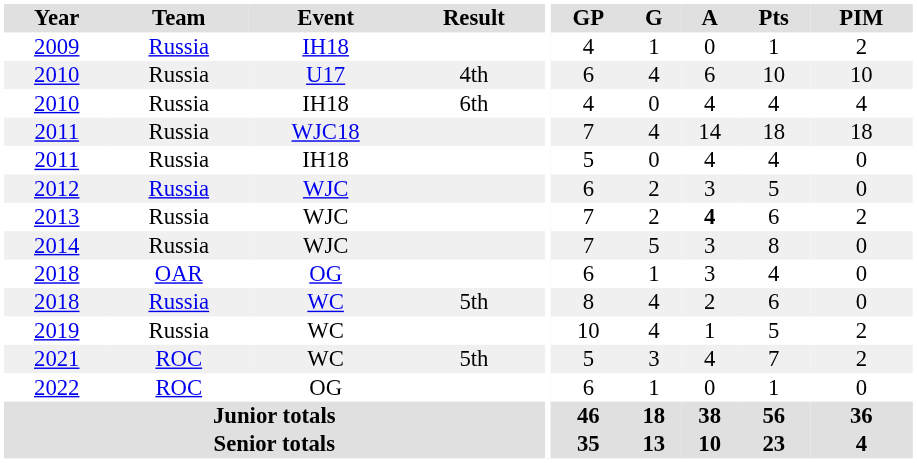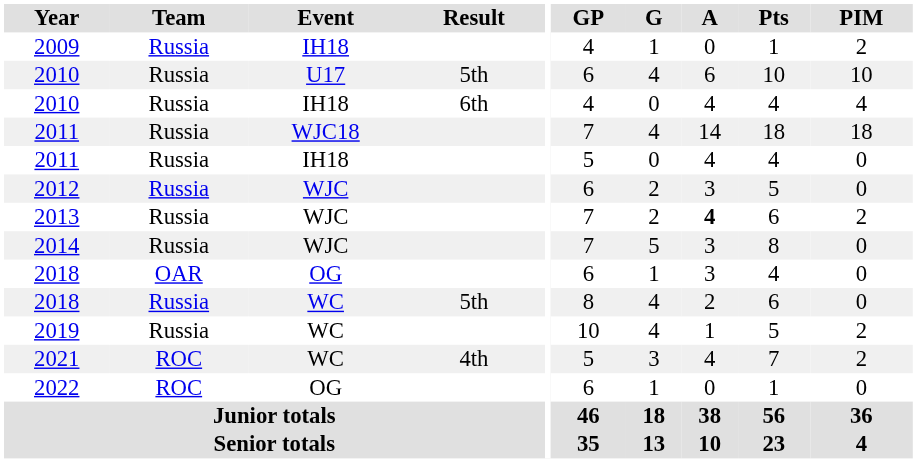 <table border="0" cellpadding="1" cellspacing="0" ID="Table3" style="text-align:center; width:40em">
 <tr ALIGN="center" bgcolor="#e0e0e0">
 <th>Year</th>
 <th>Team</th>
 <th>Event</th>
 <th>Result</th>
 <th rowspan="99" bgcolor="#ffffff"></th>
 <th>GP</th>
 <th>G</th>
 <th>A</th>
 <th>Pts</th>
 <th>PIM</th>
 </tr>
 <tr>
 <td><a href='#'>2009</a></td>
 <td><a href='#'>Russia</a></td>
 <td><a href='#'>IH18</a></td>
 <td></td>
 <td>4</td>
 <td>1</td>
 <td>0</td>
 <td>1</td>
 <td>2</td>
 </tr>
 <tr bgcolor="#f0f0f0">
 <td><a href='#'>2010</a></td>
 <td>Russia</td>
 <td><a href='#'>U17</a></td>
-<td>4th</td>
+<td>5th</td>
 <td>6</td>
 <td>4</td>
 <td>6</td>
 <td>10</td>
 <td>10</td>
 </tr>
 <tr>
 <td><a href='#'>2010</a></td>
 <td>Russia</td>
 <td>IH18</td>
 <td>6th</td>
 <td>4</td>
 <td>0</td>
 <td>4</td>
 <td>4</td>
 <td>4</td>
 </tr>
 <tr bgcolor="#f0f0f0">
 <td><a href='#'>2011</a></td>
 <td>Russia</td>
 <td><a href='#'>WJC18</a></td>
 <td></td>
 <td>7</td>
 <td>4</td>
 <td>14</td>
 <td>18</td>
 <td>18</td>
 </tr>
 <tr>
 <td><a href='#'>2011</a></td>
 <td>Russia</td>
 <td>IH18</td>
 <td></td>
 <td>5</td>
 <td>0</td>
 <td>4</td>
 <td>4</td>
 <td>0</td>
 </tr>
 <tr bgcolor="#f0f0f0">
 <td><a href='#'>2012</a></td>
 <td><a href='#'>Russia</a></td>
 <td><a href='#'>WJC</a></td>
 <td></td>
 <td>6</td>
 <td>2</td>
 <td>3</td>
 <td>5</td>
 <td>0</td>
 </tr>
 <tr>
 <td><a href='#'>2013</a></td>
 <td>Russia</td>
 <td>WJC</td>
 <td></td>
 <td>7</td>
 <td>2</td>
 <td><strong>4</strong></td>
 <td>6</td>
 <td>2</td>
 </tr>
 <tr bgcolor="#f0f0f0">
 <td><a href='#'>2014</a></td>
 <td>Russia</td>
 <td>WJC</td>
 <td></td>
 <td>7</td>
 <td>5</td>
 <td>3</td>
 <td>8</td>
 <td>0</td>
 </tr>
 <tr>
 <td><a href='#'>2018</a></td>
 <td><a href='#'>OAR</a></td>
 <td><a href='#'>OG</a></td>
 <td></td>
 <td>6</td>
 <td>1</td>
 <td>3</td>
 <td>4</td>
 <td>0</td>
 </tr>
 <tr bgcolor="#f0f0f0">
 <td><a href='#'>2018</a></td>
 <td><a href='#'>Russia</a></td>
 <td><a href='#'>WC</a></td>
 <td>5th</td>
 <td>8</td>
 <td>4</td>
 <td>2</td>
 <td>6</td>
 <td>0</td>
 </tr>
 <tr>
 <td><a href='#'>2019</a></td>
 <td>Russia</td>
 <td>WC</td>
 <td></td>
 <td>10</td>
 <td>4</td>
 <td>1</td>
 <td>5</td>
 <td>2</td>
 </tr>
 <tr bgcolor="#f0f0f0">
 <td><a href='#'>2021</a></td>
 <td><a href='#'>ROC</a></td>
 <td>WC</td>
-<td>5th</td>
+<td>4th</td>
 <td>5</td>
 <td>3</td>
 <td>4</td>
 <td>7</td>
 <td>2</td>
 </tr>
 <tr>
 <td><a href='#'>2022</a></td>
 <td><a href='#'>ROC</a></td>
 <td>OG</td>
 <td></td>
 <td>6</td>
 <td>1</td>
 <td>0</td>
 <td>1</td>
 <td>0</td>
 </tr>
 <tr bgcolor=#e0e0e0>
 <th colspan="4">Junior totals</th>
 <th>46</th>
 <th>18</th>
 <th>38</th>
 <th>56</th>
 <th>36</th>
 </tr>
 <tr bgcolor=#e0e0e0>
 <th colspan="4">Senior totals</th>
 <th>35</th>
 <th>13</th>
 <th>10</th>
 <th>23</th>
 <th>4</th>
 </tr>
 </table>
